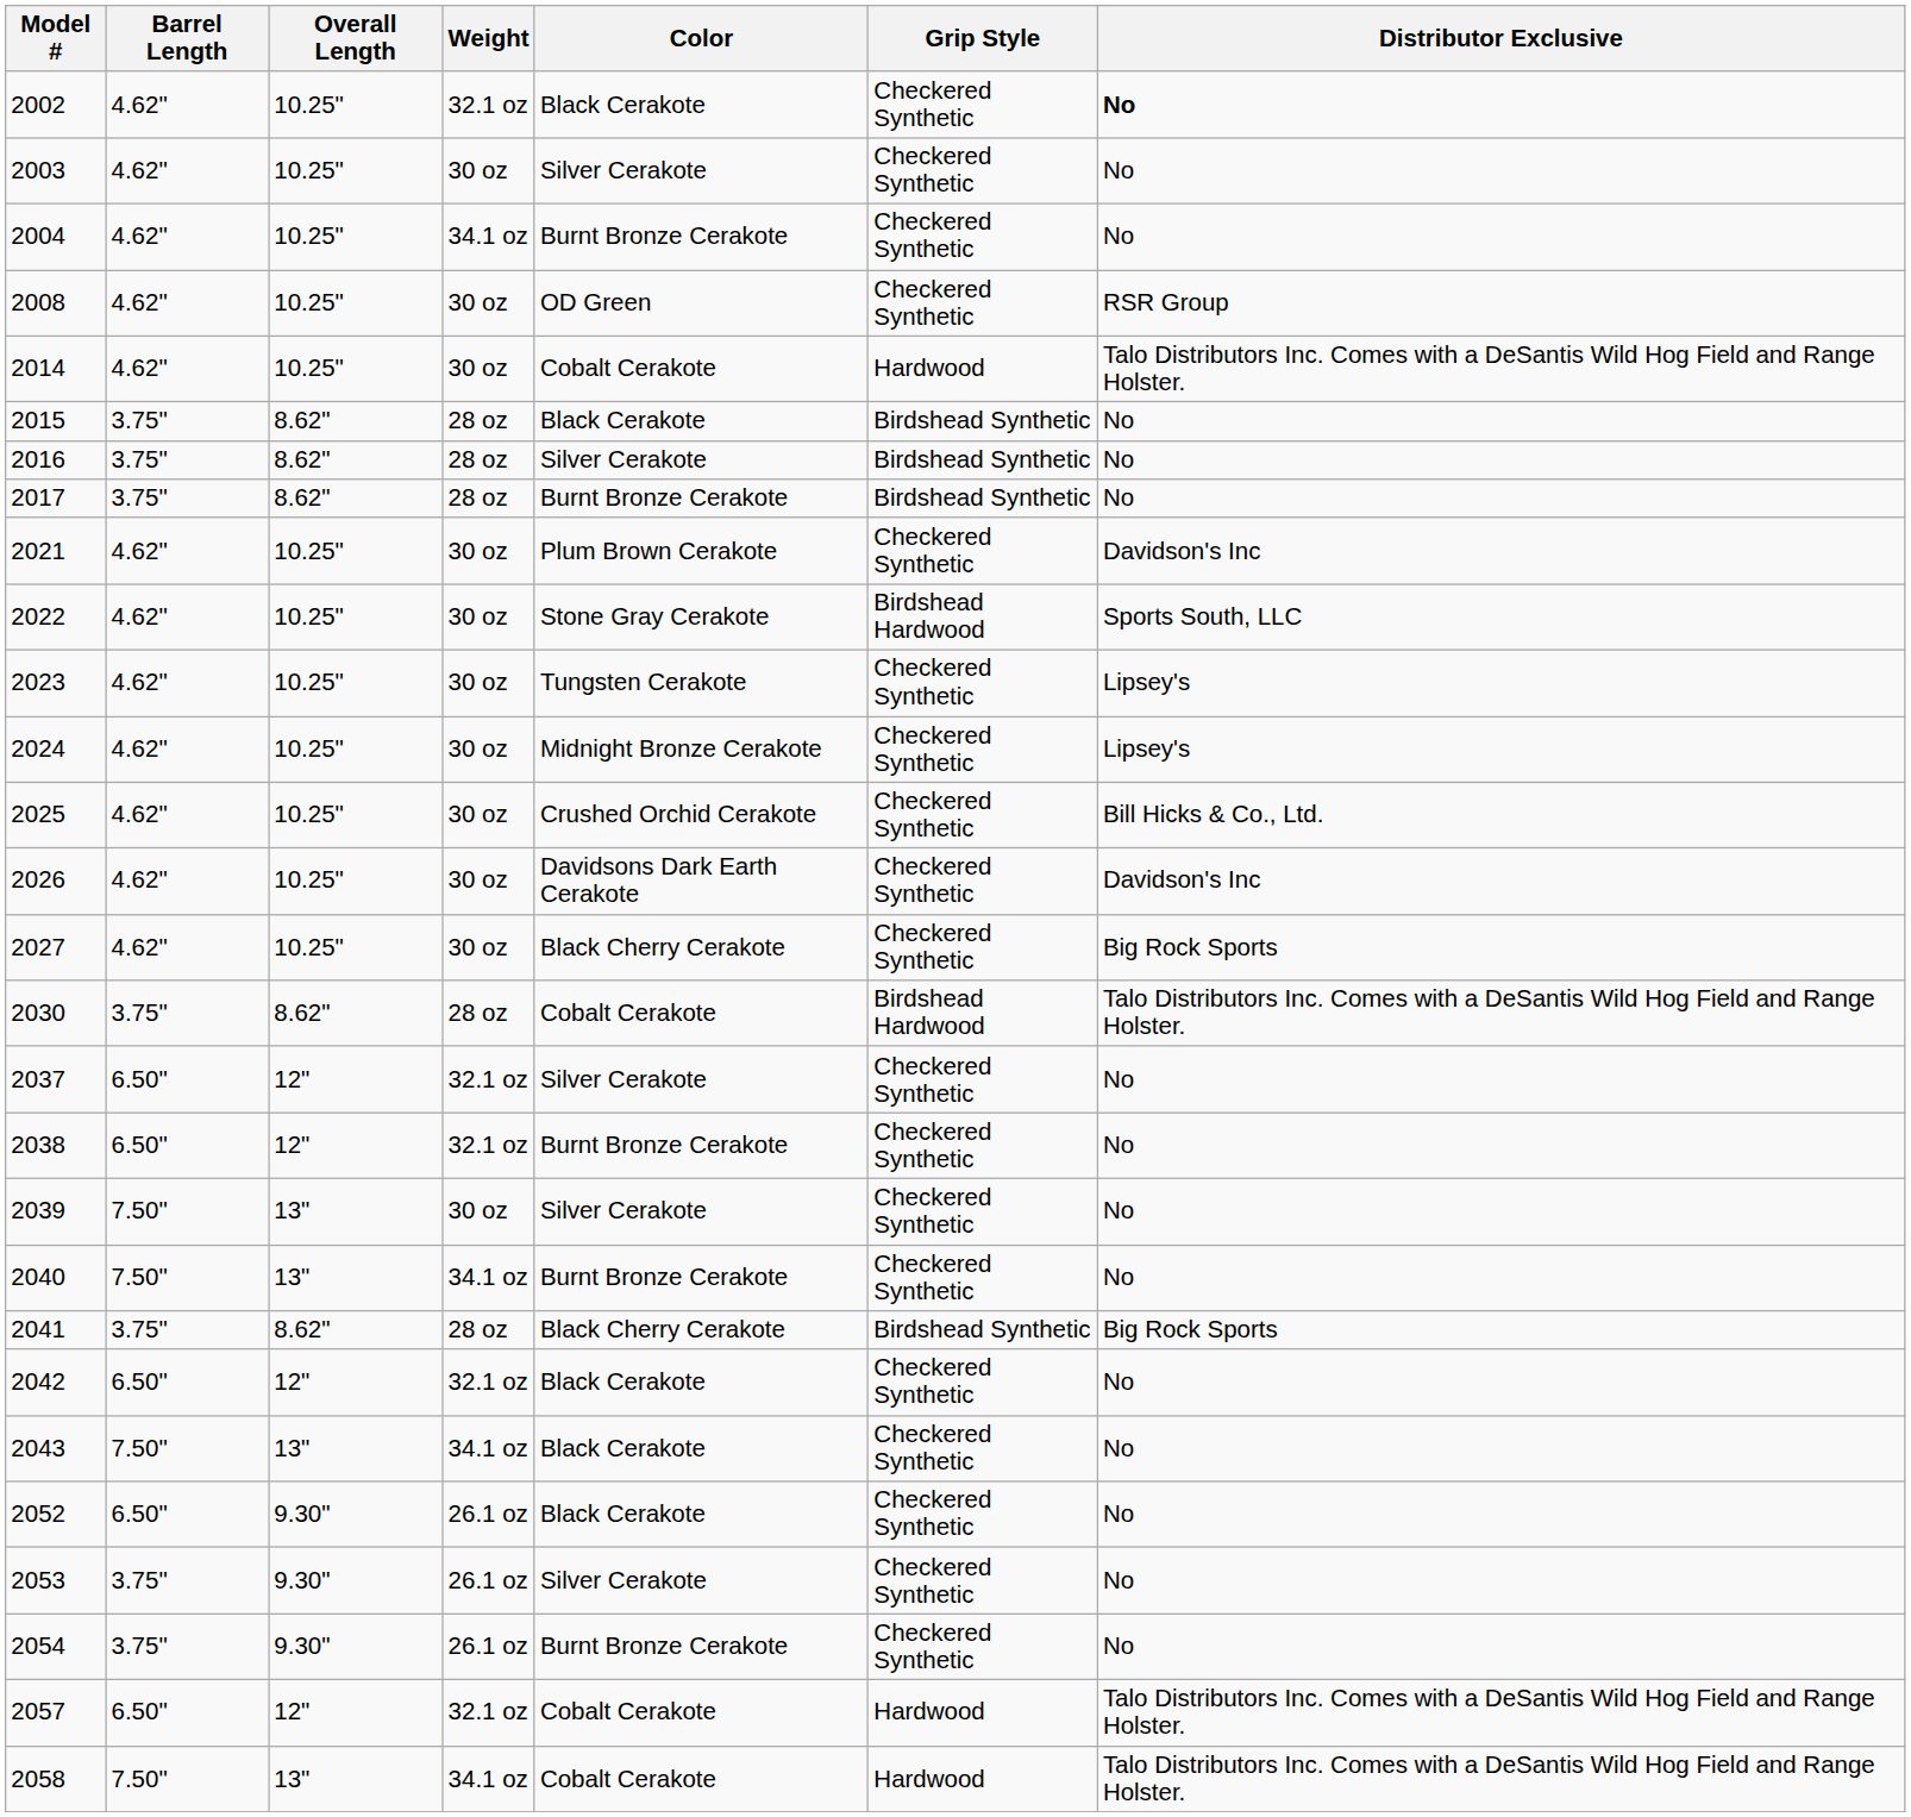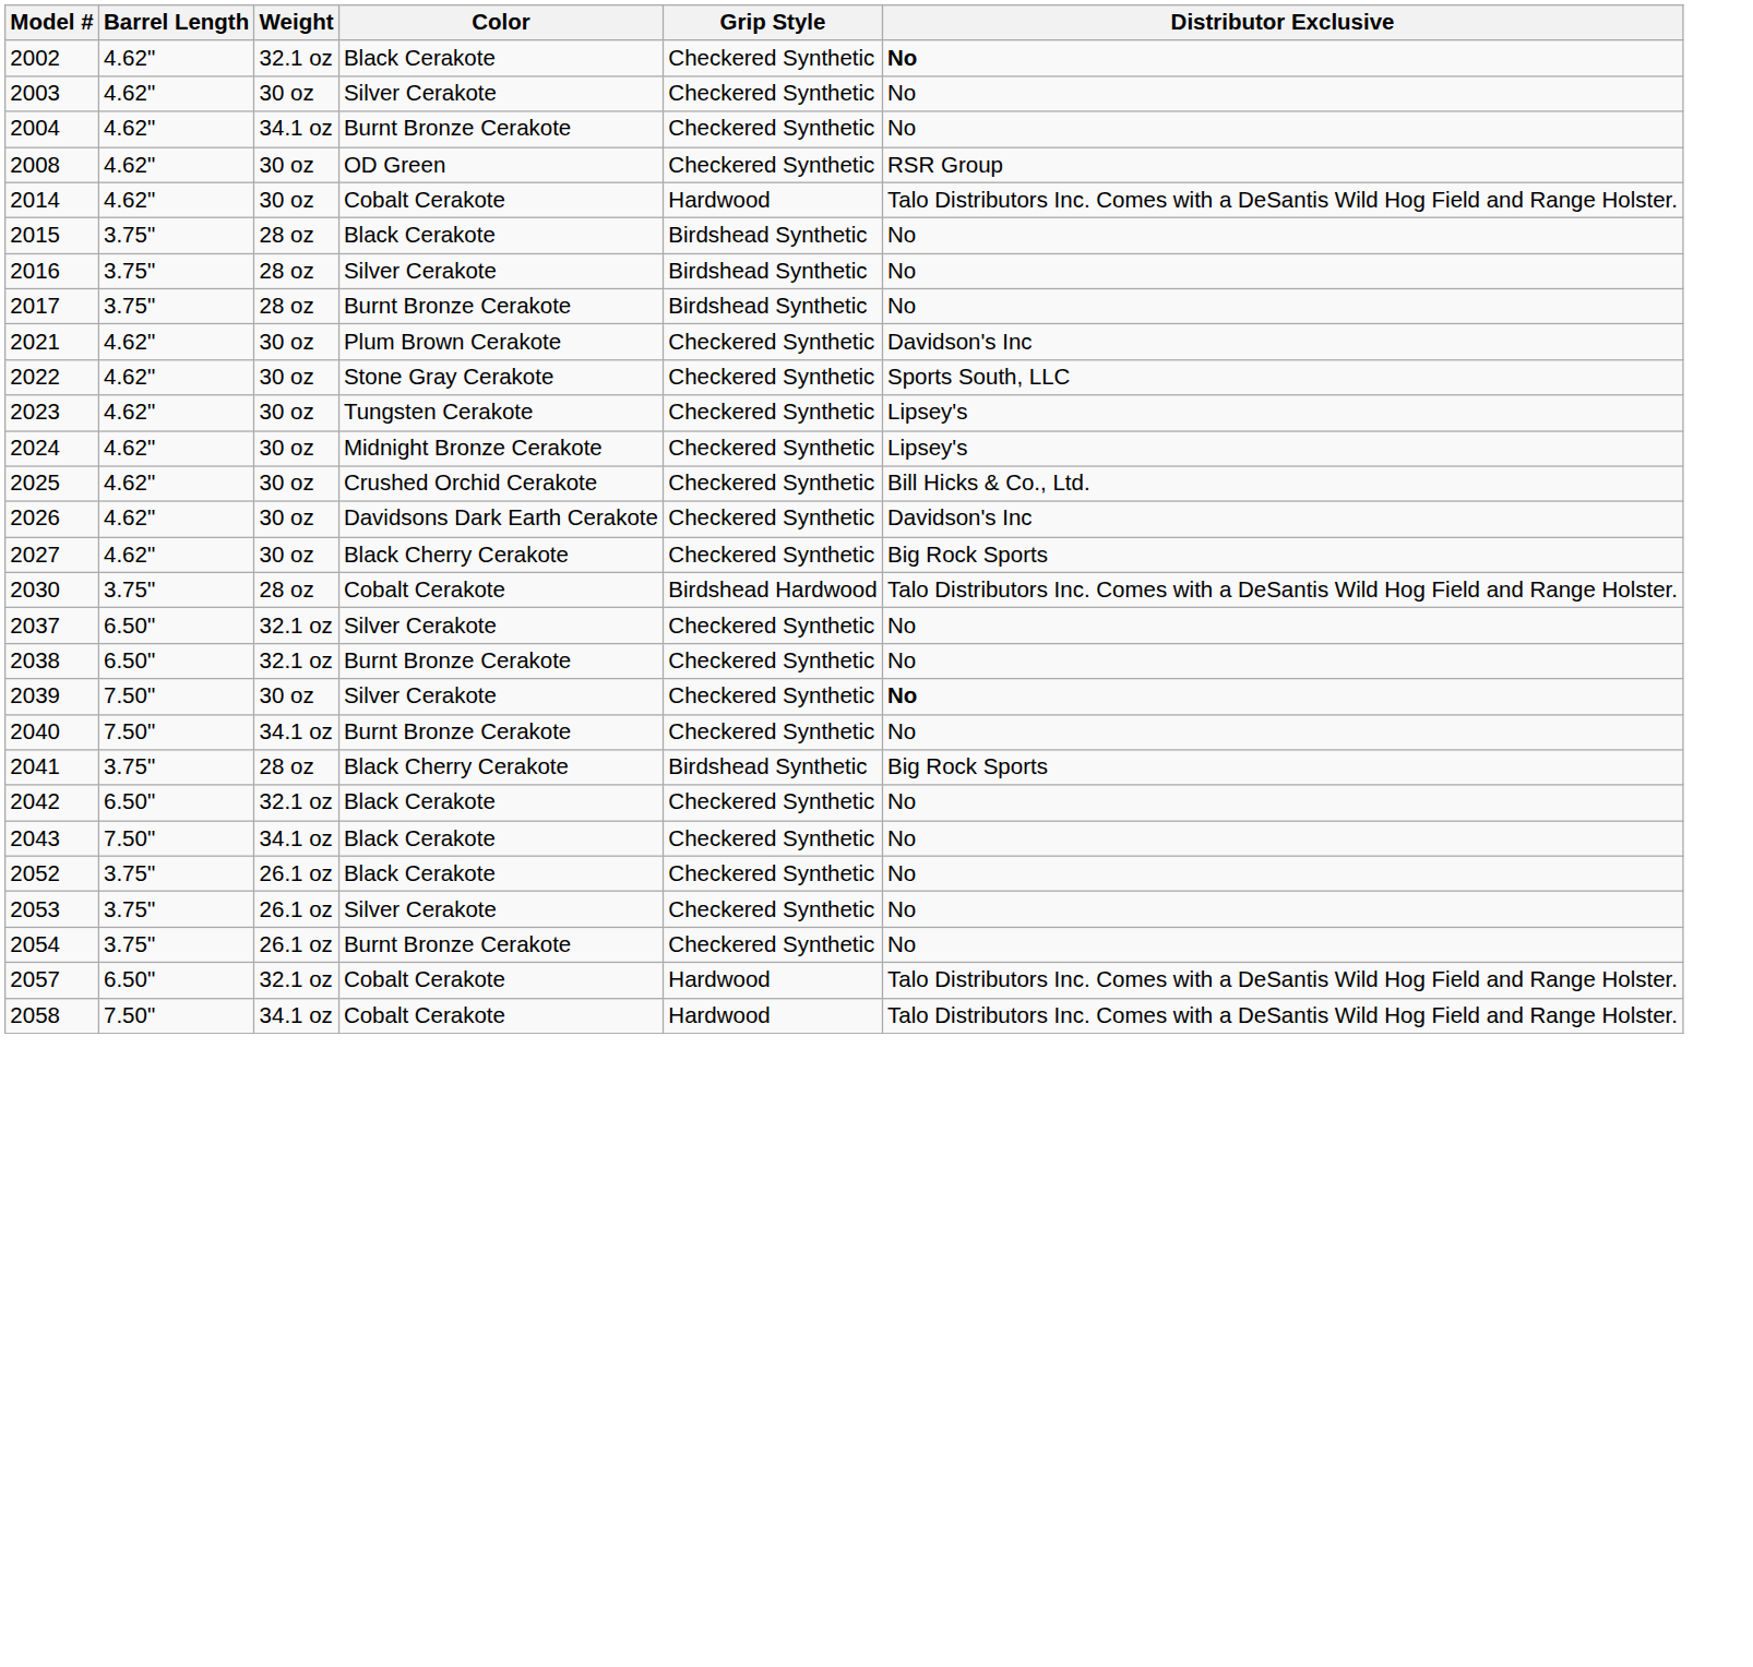 <table class="wikitable">
 <tr>
 <th>Model #</th>
 <th>Barrel Length</th>
-<th>Overall Length</th>
 <th>Weight</th>
 <th>Color</th>
 <th>Grip Style</th>
 <th>Distributor Exclusive</th>
 </tr>
 <tr>
 <td>2002</td>
 <td>4.62"</td>
-<td>10.25"</td>
 <td>32.1 oz</td>
 <td>Black Cerakote</td>
 <td>Checkered Synthetic</td>
 <td><strong>No</strong></td>
 </tr>
 <tr>
 <td>2003</td>
 <td>4.62"</td>
-<td>10.25"</td>
 <td>30 oz</td>
 <td>Silver Cerakote</td>
 <td>Checkered Synthetic</td>
 <td>No</td>
 </tr>
 <tr>
 <td>2004</td>
 <td>4.62"</td>
-<td>10.25"</td>
 <td>34.1 oz</td>
 <td>Burnt Bronze Cerakote</td>
 <td>Checkered Synthetic</td>
 <td>No</td>
 </tr>
 <tr>
 <td>2008</td>
 <td>4.62"</td>
-<td>10.25"</td>
 <td>30 oz</td>
 <td>OD Green</td>
 <td>Checkered Synthetic</td>
 <td>RSR Group</td>
 </tr>
 <tr>
 <td>2014</td>
 <td>4.62"</td>
-<td>10.25"</td>
 <td>30 oz</td>
 <td>Cobalt Cerakote</td>
 <td>Hardwood</td>
 <td>Talo Distributors Inc. Comes with a DeSantis Wild Hog Field and Range Holster.</td>
 </tr>
 <tr>
 <td>2015</td>
 <td>3.75"</td>
-<td>8.62"</td>
 <td>28 oz</td>
 <td>Black Cerakote</td>
 <td>Birdshead Synthetic</td>
 <td>No</td>
 </tr>
 <tr>
 <td>2016</td>
 <td>3.75"</td>
-<td>8.62"</td>
 <td>28 oz</td>
 <td>Silver Cerakote</td>
 <td>Birdshead Synthetic</td>
 <td>No</td>
 </tr>
 <tr>
 <td>2017</td>
 <td>3.75"</td>
-<td>8.62"</td>
 <td>28 oz</td>
 <td>Burnt Bronze Cerakote</td>
 <td>Birdshead Synthetic</td>
 <td>No</td>
 </tr>
 <tr>
 <td>2021</td>
 <td>4.62"</td>
-<td>10.25"</td>
 <td>30 oz</td>
 <td>Plum Brown Cerakote</td>
 <td>Checkered Synthetic</td>
 <td>Davidson's Inc</td>
 </tr>
 <tr>
 <td>2022</td>
 <td>4.62"</td>
-<td>10.25"</td>
 <td>30 oz</td>
 <td>Stone Gray Cerakote</td>
-<td>Birdshead Hardwood</td>
+<td>Checkered Synthetic</td>
 <td>Sports South, LLC</td>
 </tr>
 <tr>
 <td>2023</td>
 <td>4.62"</td>
-<td>10.25"</td>
 <td>30 oz</td>
 <td>Tungsten Cerakote</td>
 <td>Checkered Synthetic</td>
 <td>Lipsey's</td>
 </tr>
 <tr>
 <td>2024</td>
 <td>4.62"</td>
-<td>10.25"</td>
 <td>30 oz</td>
 <td>Midnight Bronze Cerakote</td>
 <td>Checkered Synthetic</td>
 <td>Lipsey's</td>
 </tr>
 <tr>
 <td>2025</td>
 <td>4.62"</td>
-<td>10.25"</td>
 <td>30 oz</td>
 <td>Crushed Orchid Cerakote</td>
 <td>Checkered Synthetic</td>
 <td>Bill Hicks & Co., Ltd.</td>
 </tr>
 <tr>
 <td>2026</td>
 <td>4.62"</td>
-<td>10.25"</td>
 <td>30 oz</td>
 <td>Davidsons Dark Earth Cerakote</td>
 <td>Checkered Synthetic</td>
 <td>Davidson's Inc</td>
 </tr>
 <tr>
 <td>2027</td>
 <td>4.62"</td>
-<td>10.25"</td>
 <td>30 oz</td>
 <td>Black Cherry Cerakote</td>
 <td>Checkered Synthetic</td>
 <td>Big Rock Sports</td>
 </tr>
 <tr>
 <td>2030</td>
 <td>3.75"</td>
-<td>8.62"</td>
 <td>28 oz</td>
 <td>Cobalt Cerakote</td>
 <td>Birdshead Hardwood</td>
 <td>Talo Distributors Inc. Comes with a DeSantis Wild Hog Field and Range Holster.</td>
 </tr>
 <tr>
 <td>2037</td>
 <td>6.50"</td>
-<td>12"</td>
 <td>32.1 oz</td>
 <td>Silver Cerakote</td>
 <td>Checkered Synthetic</td>
 <td>No</td>
 </tr>
 <tr>
 <td>2038</td>
 <td>6.50"</td>
-<td>12"</td>
 <td>32.1 oz</td>
 <td>Burnt Bronze Cerakote</td>
 <td>Checkered Synthetic</td>
 <td>No</td>
 </tr>
 <tr>
 <td>2039</td>
 <td>7.50"</td>
-<td>13"</td>
 <td>30 oz</td>
 <td>Silver Cerakote</td>
 <td>Checkered Synthetic</td>
-<td>No</td>
+<td><strong>No</strong></td>
 </tr>
 <tr>
 <td>2040</td>
 <td>7.50"</td>
-<td>13"</td>
 <td>34.1 oz</td>
 <td>Burnt Bronze Cerakote</td>
 <td>Checkered Synthetic</td>
 <td>No</td>
 </tr>
 <tr>
 <td>2041</td>
 <td>3.75"</td>
-<td>8.62"</td>
 <td>28 oz</td>
 <td>Black Cherry Cerakote</td>
 <td>Birdshead Synthetic</td>
 <td>Big Rock Sports</td>
 </tr>
 <tr>
 <td>2042</td>
 <td>6.50"</td>
-<td>12"</td>
 <td>32.1 oz</td>
 <td>Black Cerakote</td>
 <td>Checkered Synthetic</td>
 <td>No</td>
 </tr>
 <tr>
 <td>2043</td>
 <td>7.50"</td>
-<td>13"</td>
 <td>34.1 oz</td>
 <td>Black Cerakote</td>
 <td>Checkered Synthetic</td>
 <td>No</td>
 </tr>
 <tr>
 <td>2052</td>
-<td>6.50"</td>
-<td>9.30"</td>
+<td>3.75"</td>
 <td>26.1 oz</td>
 <td>Black Cerakote</td>
 <td>Checkered Synthetic</td>
 <td>No</td>
 </tr>
 <tr>
 <td>2053</td>
 <td>3.75"</td>
-<td>9.30"</td>
 <td>26.1 oz</td>
 <td>Silver Cerakote</td>
 <td>Checkered Synthetic</td>
 <td>No</td>
 </tr>
 <tr>
 <td>2054</td>
 <td>3.75"</td>
-<td>9.30"</td>
 <td>26.1 oz</td>
 <td>Burnt Bronze Cerakote</td>
 <td>Checkered Synthetic</td>
 <td>No</td>
 </tr>
 <tr>
 <td>2057</td>
 <td>6.50"</td>
-<td>12"</td>
 <td>32.1 oz</td>
 <td>Cobalt Cerakote</td>
 <td>Hardwood</td>
 <td>Talo Distributors Inc. Comes with a DeSantis Wild Hog Field and Range Holster.</td>
 </tr>
 <tr>
 <td>2058</td>
 <td>7.50"</td>
-<td>13"</td>
 <td>34.1 oz</td>
 <td>Cobalt Cerakote</td>
 <td>Hardwood</td>
 <td>Talo Distributors Inc. Comes with a DeSantis Wild Hog Field and Range Holster.</td>
 </tr>
 </table>
